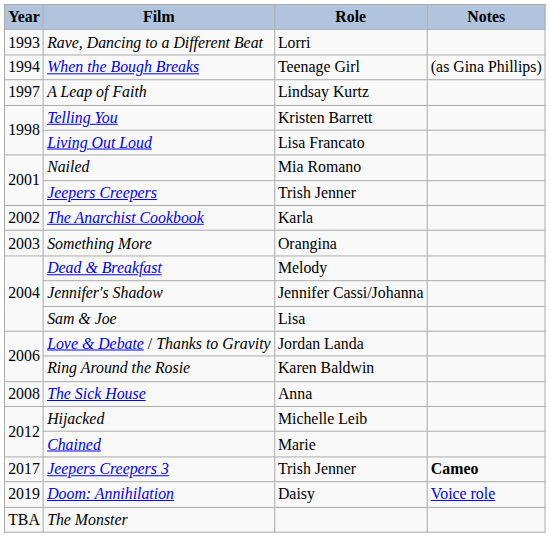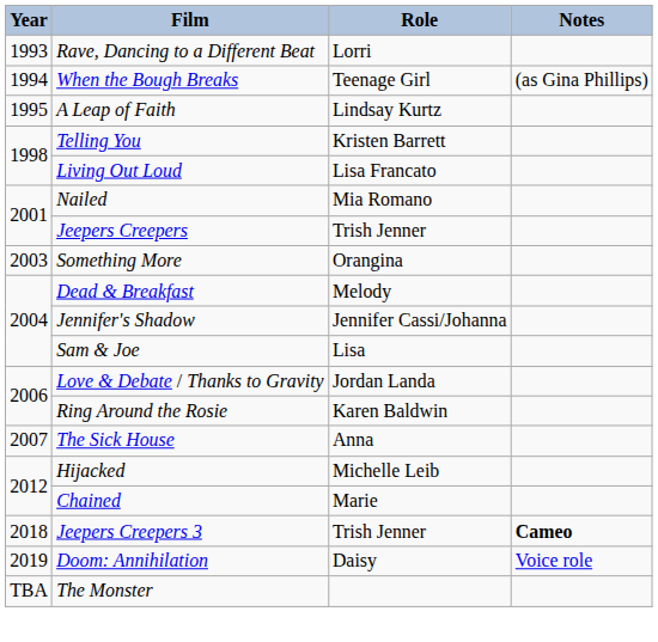 <table class="wikitable sortable">
 <tr>
 <th style="background:#B0C4DE;">Year</th>
 <th style="background:#B0C4DE;">Film</th>
 <th style="background:#B0C4DE;">Role</th>
 <th style="background:#B0C4DE;">Notes</th>
 </tr>
 <tr>
 <td>1993</td>
 <td><em>Rave, Dancing to a Different Beat</em></td>
 <td>Lorri</td>
 <td></td>
 </tr>
 <tr>
 <td>1994</td>
 <td><em><a href='#'>When the Bough Breaks</a></em></td>
 <td>Teenage Girl</td>
 <td>(as Gina Phillips)</td>
 </tr>
 <tr>
-<td>1997</td>
+<td>1995</td>
 <td><em>A Leap of Faith</em></td>
 <td>Lindsay Kurtz</td>
 <td></td>
 </tr>
 <tr>
 <td rowspan="2">1998</td>
 <td><em><a href='#'>Telling You</a></em></td>
 <td>Kristen Barrett</td>
 <td></td>
 </tr>
 <tr>
 <td><em><a href='#'>Living Out Loud</a></em></td>
 <td>Lisa Francato</td>
 <td></td>
 </tr>
 <tr>
 <td rowspan="2">2001</td>
 <td><em>Nailed</em></td>
 <td>Mia Romano</td>
 <td></td>
 </tr>
 <tr>
 <td><em><a href='#'>Jeepers Creepers</a></em></td>
 <td>Trish Jenner</td>
-<td></td>
-</tr>
-<tr>
-<td>2002</td>
-<td><em><a href='#'>The Anarchist Cookbook</a></em></td>
-<td>Karla</td>
 <td></td>
 </tr>
 <tr>
 <td>2003</td>
 <td><em>Something More</em></td>
 <td>Orangina</td>
 <td></td>
 </tr>
 <tr>
 <td rowspan="3">2004</td>
 <td><em><a href='#'>Dead & Breakfast</a></em></td>
 <td>Melody</td>
 <td></td>
 </tr>
 <tr>
 <td><em>Jennifer's Shadow</em></td>
 <td>Jennifer Cassi/Johanna</td>
 <td></td>
 </tr>
 <tr>
 <td><em>Sam & Joe</em></td>
 <td>Lisa</td>
 <td></td>
 </tr>
 <tr>
 <td rowspan="2">2006</td>
 <td><em><a href='#'>Love & Debate</a></em> / <em>Thanks to Gravity</em></td>
 <td>Jordan Landa</td>
 <td></td>
 </tr>
 <tr>
 <td><em>Ring Around the Rosie</em></td>
 <td>Karen Baldwin</td>
 <td></td>
 </tr>
 <tr>
-<td>2008</td>
+<td>2007</td>
 <td><em><a href='#'>The Sick House</a></em></td>
 <td>Anna</td>
 <td></td>
 </tr>
 <tr>
 <td rowspan="2">2012</td>
 <td><em>Hijacked</em></td>
 <td>Michelle Leib</td>
 <td></td>
 </tr>
 <tr>
 <td><em><a href='#'>Chained</a></em></td>
 <td>Marie</td>
 <td></td>
 </tr>
 <tr>
-<td rowspan="1">2017</td>
+<td rowspan="1">2018</td>
 <td><em><a href='#'>Jeepers Creepers 3</a></em></td>
 <td>Trish Jenner</td>
 <td><strong>Cameo</strong></td>
 </tr>
 <tr>
 <td>2019</td>
 <td><em><a href='#'>Doom: Annihilation</a></em></td>
 <td>Daisy</td>
 <td><a href='#'>Voice role</a></td>
 </tr>
 <tr>
 <td>TBA</td>
 <td><em>The Monster</em></td>
 <td></td>
 <td></td>
 </tr>
 </table>
